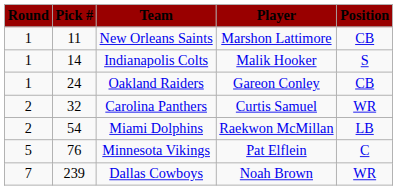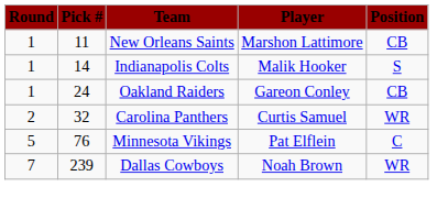 <table class="wikitable" style="text-align:center">
 <tr style="background:#900;">
 <td><strong><span>Round</span></strong></td>
 <td><strong><span>Pick #</span></strong></td>
 <td><strong><span>Team</span></strong></td>
 <td><strong><span>Player</span></strong></td>
 <td><strong><span>Position</span></strong></td>
 </tr>
 <tr>
 <td>1</td>
 <td align=center>11</td>
 <td><a href='#'>New Orleans Saints</a></td>
 <td><a href='#'>Marshon Lattimore</a></td>
 <td><a href='#'>CB</a></td>
 </tr>
 <tr>
 <td>1</td>
 <td align=center>14</td>
 <td><a href='#'>Indianapolis Colts</a></td>
 <td><a href='#'>Malik Hooker</a></td>
 <td><a href='#'>S</a></td>
 </tr>
 <tr>
 <td>1</td>
 <td align=center>24</td>
 <td><a href='#'>Oakland Raiders</a></td>
 <td><a href='#'>Gareon Conley</a></td>
 <td><a href='#'>CB</a></td>
 </tr>
 <tr>
 <td>2</td>
 <td align=center>32</td>
 <td><a href='#'>Carolina Panthers</a></td>
 <td><a href='#'>Curtis Samuel</a></td>
 <td><a href='#'>WR</a></td>
 </tr>
 <tr>
-<td>2</td>
-<td align=center>54</td>
-<td><a href='#'>Miami Dolphins</a></td>
-<td><a href='#'>Raekwon McMillan</a></td>
-<td><a href='#'>LB</a></td>
-</tr>
-<tr>
 <td>5</td>
 <td align=center>76</td>
 <td><a href='#'>Minnesota Vikings</a></td>
 <td><a href='#'>Pat Elflein</a></td>
 <td><a href='#'>C</a></td>
 </tr>
 <tr>
 <td>7</td>
 <td align=center>239</td>
 <td><a href='#'>Dallas Cowboys</a></td>
 <td><a href='#'>Noah Brown</a></td>
 <td><a href='#'>WR</a></td>
 </tr>
 </table>
